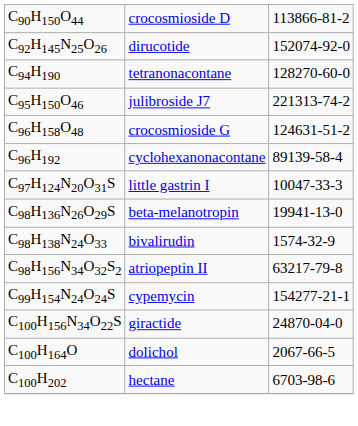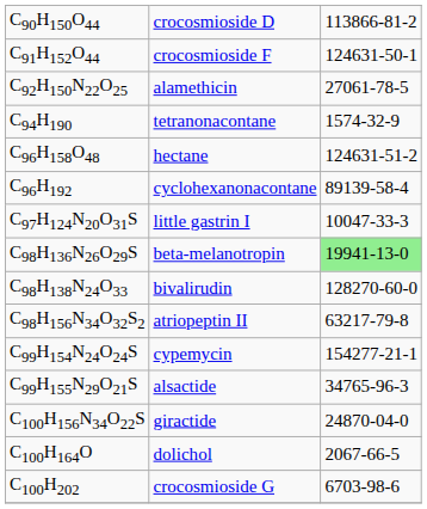 <table class="wikitable">
 <tr>
 <td>C<sub>90</sub>H<sub>150</sub>O<sub>44</sub></td>
 <td><a href='#'>crocosmioside D</a></td>
 <td>113866-81-2</td>
 </tr>
 <tr>
-<td>C<sub>92</sub>H<sub>145</sub>N<sub>25</sub>O<sub>26</sub></td>
-<td><a href='#'>dirucotide</a></td>
-<td>152074-92-0</td>
+<td>C<sub>91</sub>H<sub>152</sub>O<sub>44</sub></td>
+<td><a href='#'>crocosmioside F</a></td>
+<td>124631-50-1</td>
+</tr>
+<tr>
+<td>C<sub>92</sub>H<sub>150</sub>N<sub>22</sub>O<sub>25</sub></td>
+<td><a href='#'>alamethicin</a></td>
+<td>27061-78-5</td>
 </tr>
 <tr>
 <td>C<sub>94</sub>H<sub>190</sub></td>
 <td><a href='#'>tetranonacontane</a></td>
-<td>128270-60-0</td>
-</tr>
-<tr>
-<td>C<sub>95</sub>H<sub>150</sub>O<sub>46</sub></td>
-<td><a href='#'>julibroside J7</a></td>
-<td>221313-74-2</td>
+<td>1574-32-9</td>
 </tr>
 <tr>
 <td>C<sub>96</sub>H<sub>158</sub>O<sub>48</sub></td>
-<td><a href='#'>crocosmioside G</a></td>
+<td><a href='#'>hectane</a></td>
 <td>124631-51-2</td>
 </tr>
 <tr>
 <td>C<sub>96</sub>H<sub>192</sub></td>
 <td><a href='#'>cyclohexanonacontane</a></td>
 <td>89139-58-4</td>
 </tr>
 <tr>
 <td>C<sub>97</sub>H<sub>124</sub>N<sub>20</sub>O<sub>31</sub>S</td>
 <td><a href='#'>little gastrin I</a></td>
 <td>10047-33-3</td>
 </tr>
 <tr>
 <td>C<sub>98</sub>H<sub>136</sub>N<sub>26</sub>O<sub>29</sub>S</td>
 <td><a href='#'>beta-melanotropin</a></td>
-<td>19941-13-0</td>
+<td style="background: lightgreen;">19941-13-0</td>
 </tr>
 <tr>
 <td>C<sub>98</sub>H<sub>138</sub>N<sub>24</sub>O<sub>33</sub></td>
 <td><a href='#'>bivalirudin</a></td>
-<td>1574-32-9</td>
+<td>128270-60-0</td>
 </tr>
 <tr>
 <td>C<sub>98</sub>H<sub>156</sub>N<sub>34</sub>O<sub>32</sub>S<sub>2</sub></td>
 <td><a href='#'>atriopeptin II</a></td>
 <td>63217-79-8</td>
 </tr>
 <tr>
 <td>C<sub>99</sub>H<sub>154</sub>N<sub>24</sub>O<sub>24</sub>S</td>
 <td><a href='#'>cypemycin</a></td>
 <td>154277-21-1</td>
+</tr>
+<tr>
+<td>C<sub>99</sub>H<sub>155</sub>N<sub>29</sub>O<sub>21</sub>S</td>
+<td><a href='#'>alsactide</a></td>
+<td>34765-96-3</td>
 </tr>
 <tr>
 <td>C<sub>100</sub>H<sub>156</sub>N<sub>34</sub>O<sub>22</sub>S</td>
 <td><a href='#'>giractide</a></td>
 <td>24870-04-0</td>
 </tr>
 <tr>
 <td>C<sub>100</sub>H<sub>164</sub>O</td>
 <td><a href='#'>dolichol</a></td>
 <td>2067-66-5</td>
 </tr>
 <tr>
 <td>C<sub>100</sub>H<sub>202</sub></td>
-<td><a href='#'>hectane</a></td>
+<td><a href='#'>crocosmioside G</a></td>
 <td>6703-98-6</td>
 </tr>
 <tr>
 </tr>
 </table>
